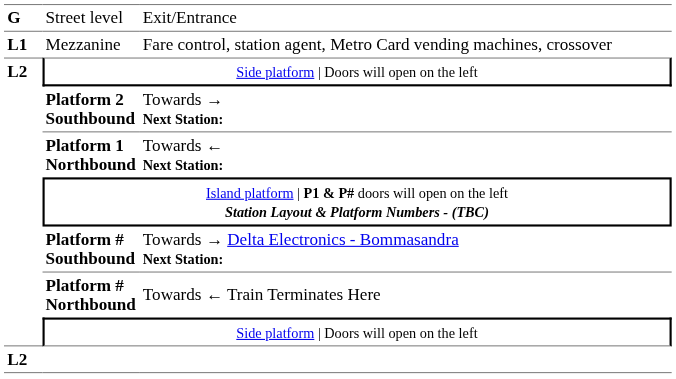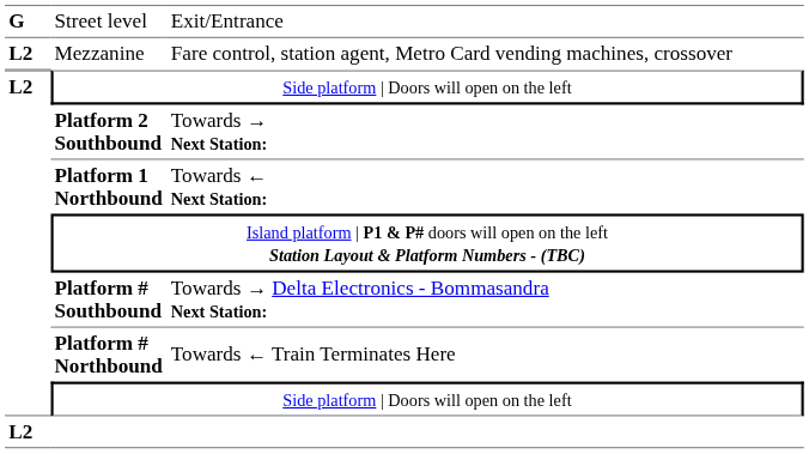 <table border=0 cellspacing=0 cellpadding=3>
 <tr>
 <td style="border-bottom:solid 1px gray;border-top:solid 1px gray;" width=30 valign=top><strong>G</strong></td>
 <td style="border-top:solid 1px gray;border-bottom:solid 1px gray;" width=85 valign=top>Street level</td>
 <td style="border-top:solid 1px gray;border-bottom:solid 1px gray;" width=500 valign=top>Exit/Entrance</td>
 </tr>
 <tr>
-<td valign=top><strong>L1</strong></td>
+<td style="border-bottom:solid 1px gray;" width="30" valign="top"><strong>L2</strong></td>
 <td valign=top>Mezzanine</td>
 <td valign=top>Fare control, station agent, Metro Card vending machines, crossover<br></td>
 </tr>
 <tr>
 <td rowspan="7" style="border-top:solid 1px gray;border-bottom:solid 1px gray;" width="30" valign="top"><strong>L2</strong></td>
 <td style="border-top:solid 1px gray;border-right:solid 2px black;border-left:solid 2px black;border-bottom:solid 2px black;text-align:center;" colspan=2><small><a href='#'>Side platform</a> | Doors will open on the left </small></td>
 </tr>
 <tr>
 <td style="border-bottom:solid 1px gray;" width=85><span><strong>Platform 2</strong><br><strong>Southbound</strong></span></td>
 <td style="border-bottom:solid 1px gray;" width=500>Towards → <br><small><strong>Next Station:</strong> </small></td>
 </tr>
 <tr>
 <td><span><strong>Platform 1</strong><br><strong>Northbound</strong></span></td>
 <td>Towards ← <br><small><strong>Next Station:</strong> </small></td>
 </tr>
 <tr>
 <td colspan="2" style="border-top:solid 2px black;border-right:solid 2px black;border-left:solid 2px black;border-bottom:solid 2px black;text-align:center;"><small><a href='#'>Island platform</a> | <strong>P1 & P#</strong> doors will open on the left</small> <br><small> <strong><em>Station Layout & Platform Numbers - (TBC)</em></strong></small></td>
 </tr>
 <tr>
 <td style="border-bottom:solid 1px gray;" width=85><span><strong>Platform #</strong><br><strong>Southbound</strong></span></td>
 <td style="border-bottom:solid 1px gray;" width=500>Towards → <a href='#'>Delta Electronics - Bommasandra</a><br><small><strong>Next Station:</strong> </small></td>
 </tr>
 <tr>
 <td><span><strong>Platform #</strong><br><strong>Northbound</strong></span></td>
 <td>Towards ← Train Terminates Here</td>
 </tr>
 <tr>
 <td colspan="2" style="border-top:solid 2px black;border-right:solid 2px black;border-left:solid 2px black;border-bottom:solid 1px gray;text-align:center;"><small><a href='#'>Side platform</a> | Doors will open on the left </small></td>
 </tr>
 <tr>
 <td style="border-bottom:solid 1px gray;" width="30" valign="top"><strong>L2</strong></td>
 <td style="border-bottom:solid 1px gray;" width="85" valign="top"></td>
 <td style="border-bottom:solid 1px gray;" width="500"></td>
 </tr>
 <tr>
 </tr>
 </table>
